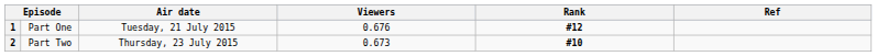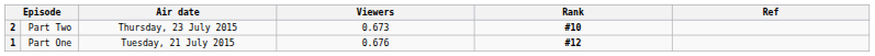 <table class="wikitable plainrowheaders" style="text-align:center; line-height:16px; width:99%;">
 <tr style="background:#C1D8FF;">
 <th colspan="2" width=2%>Episode</th>
 <th width=8%>Air date</th>
 <th width=8%>Viewers</th>
 <th width=8%>Rank</th>
 <th width=8%>Ref</th>
 </tr>
 <tr>
+<th>2</th>
+<td>Part Two</td>
+<td>Thursday, 23 July 2015</td>
+<td>0.673</td>
+<td><strong>#10</strong></td>
+<td></td>
+</tr>
+<tr>
 <th>1</th>
 <td>Part One</td>
 <td>Tuesday, 21 July 2015</td>
 <td>0.676</td>
 <td><strong>#12</strong></td>
 <td></td>
 </tr>
-<tr>
-<th>2</th>
-<td>Part Two</td>
-<td>Thursday, 23 July 2015</td>
-<td>0.673</td>
-<td><strong>#10</strong></td>
-<td></td>
-</tr>
 </table>
